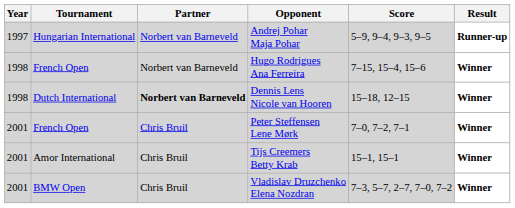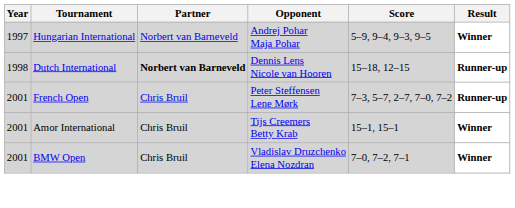 <table class="sortable wikitable" style="font-size: 90%;">
 <tr>
 <th>Year</th>
 <th>Tournament</th>
 <th>Partner</th>
 <th>Opponent</th>
 <th>Score</th>
 <th>Result</th>
 </tr>
 <tr style="background:#D5D5D5">
 <td align="center">1997</td>
 <td align="left"><a href='#'>Hungarian International</a></td>
 <td align="left"> <a href='#'>Norbert van Barneveld</a></td>
 <td align="left"> <a href='#'>Andrej Pohar</a><br> <a href='#'>Maja Pohar</a></td>
 <td align="left">5–9, 9–4, 9–3, 9–5</td>
-<td style="text-align:left; background:white"> <strong>Runner-up</strong></td>
-</tr>
-<tr style="background:#D5D5D5">
-<td align="center">1998</td>
-<td align="left"><a href='#'>French Open</a></td>
-<td align="left"> Norbert van Barneveld</td>
-<td align="left"> <a href='#'>Hugo Rodrigues</a><br> <a href='#'>Ana Ferreira</a></td>
-<td align="left">7–15, 15–4, 15–6</td>
 <td style="text-align:left; background:white"> <strong>Winner</strong></td>
 </tr>
 <tr style="background:#D5D5D5">
 <td align="center">1998</td>
 <td align="left"><a href='#'>Dutch International</a></td>
 <td align="left"><strong> Norbert van Barneveld</strong></td>
 <td align="left"> <a href='#'>Dennis Lens</a><br> <a href='#'>Nicole van Hooren</a></td>
 <td align="left">15–18, 12–15</td>
-<td style="text-align:left; background:white"> <strong>Winner</strong></td>
+<td style="text-align:left; background:white"> <strong>Runner-up</strong></td>
 </tr>
 <tr style="background:#D5D5D5">
 <td align="center">2001</td>
 <td align="left"><a href='#'>French Open</a></td>
 <td align="left"> <a href='#'>Chris Bruil</a></td>
 <td align="left"> <a href='#'>Peter Steffensen</a><br> <a href='#'>Lene Mørk</a></td>
-<td align="left">7–0, 7–2, 7–1</td>
-<td style="text-align:left; background:white"> <strong>Winner</strong></td>
+<td align="left">7–3, 5–7, 2–7, 7–0, 7–2</td>
+<td style="text-align:left; background:white"> <strong>Runner-up</strong></td>
 </tr>
 <tr style="background:#D5D5D5">
 <td align="center">2001</td>
 <td align="left">Amor International</td>
 <td align="left"> Chris Bruil</td>
 <td align="left"> <a href='#'>Tijs Creemers</a><br> <a href='#'>Betty Krab</a></td>
 <td align="left">15–1, 15–1</td>
 <td style="text-align:left; background:white"> <strong>Winner</strong></td>
 </tr>
 <tr style="background:#D5D5D5">
 <td align="center">2001</td>
 <td align="left"><a href='#'>BMW Open</a></td>
 <td align="left"> Chris Bruil</td>
 <td align="left"> <a href='#'>Vladislav Druzchenko</a><br> <a href='#'>Elena Nozdran</a></td>
-<td align="left">7–3, 5–7, 2–7, 7–0, 7–2</td>
+<td align="left">7–0, 7–2, 7–1</td>
 <td style="text-align:left; background:white"> <strong>Winner</strong></td>
 </tr>
 </table>
